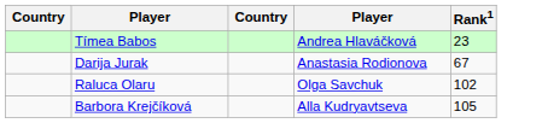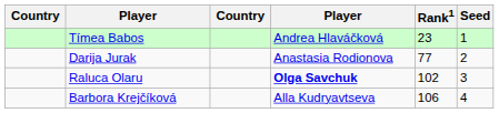 <table class="sortable wikitable">
 <tr>
 <th width="70">Country</th>
 <th width="175">Player</th>
 <th width="70">Country</th>
 <th width="175">Player</th>
 <th>Rank<sup>1</sup></th>
+<th>Seed</th>
 </tr>
 <tr bgcolor=#cfc>
 <td></td>
 <td><a href='#'>Tímea Babos</a></td>
 <td></td>
 <td><a href='#'>Andrea Hlaváčková</a></td>
 <td>23</td>
+<td>1</td>
 </tr>
 <tr>
 <td></td>
 <td><a href='#'>Darija Jurak</a></td>
 <td></td>
 <td><a href='#'>Anastasia Rodionova</a></td>
-<td>67</td>
+<td>77</td>
+<td>2</td>
 </tr>
 <tr>
 <td></td>
 <td><a href='#'>Raluca Olaru</a></td>
 <td></td>
-<td><a href='#'>Olga Savchuk</a></td>
+<td><strong><a href='#'>Olga Savchuk</a></strong></td>
 <td>102</td>
+<td>3</td>
 </tr>
 <tr>
 <td></td>
 <td><a href='#'>Barbora Krejčíková</a></td>
 <td></td>
 <td><a href='#'>Alla Kudryavtseva</a></td>
-<td>105</td>
+<td>106</td>
+<td>4</td>
 </tr>
 </table>
